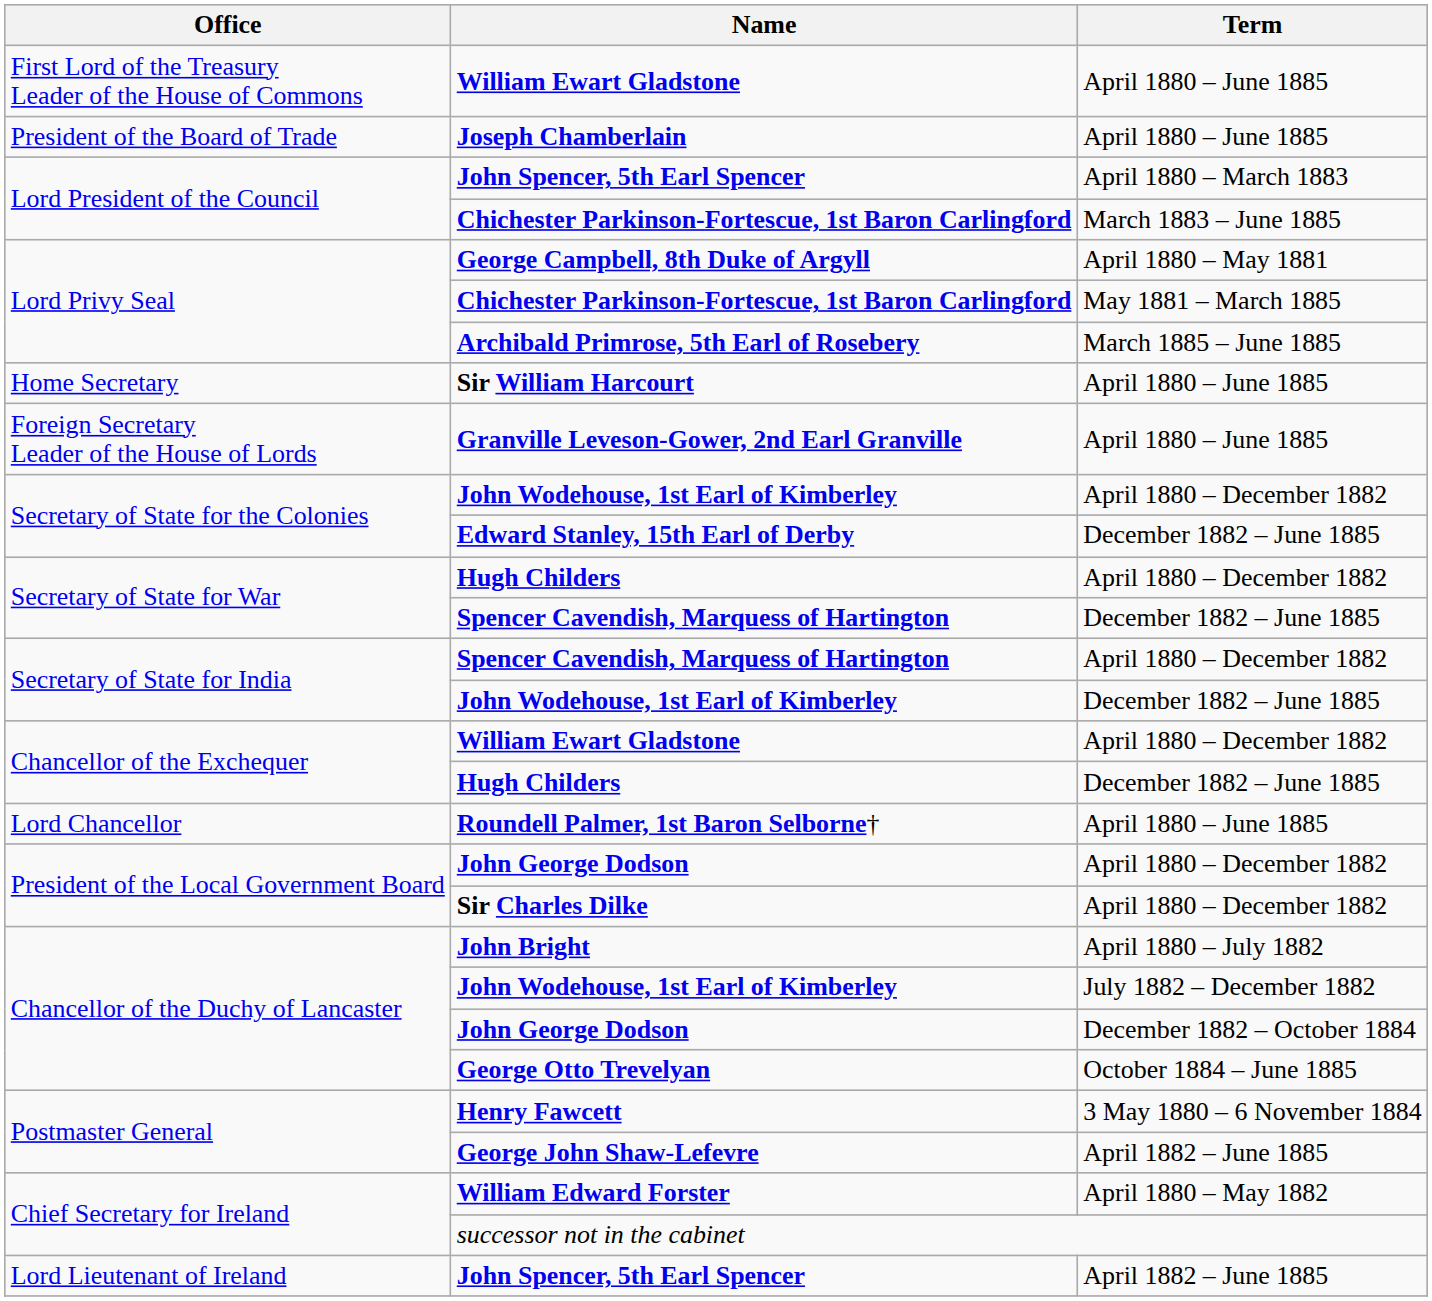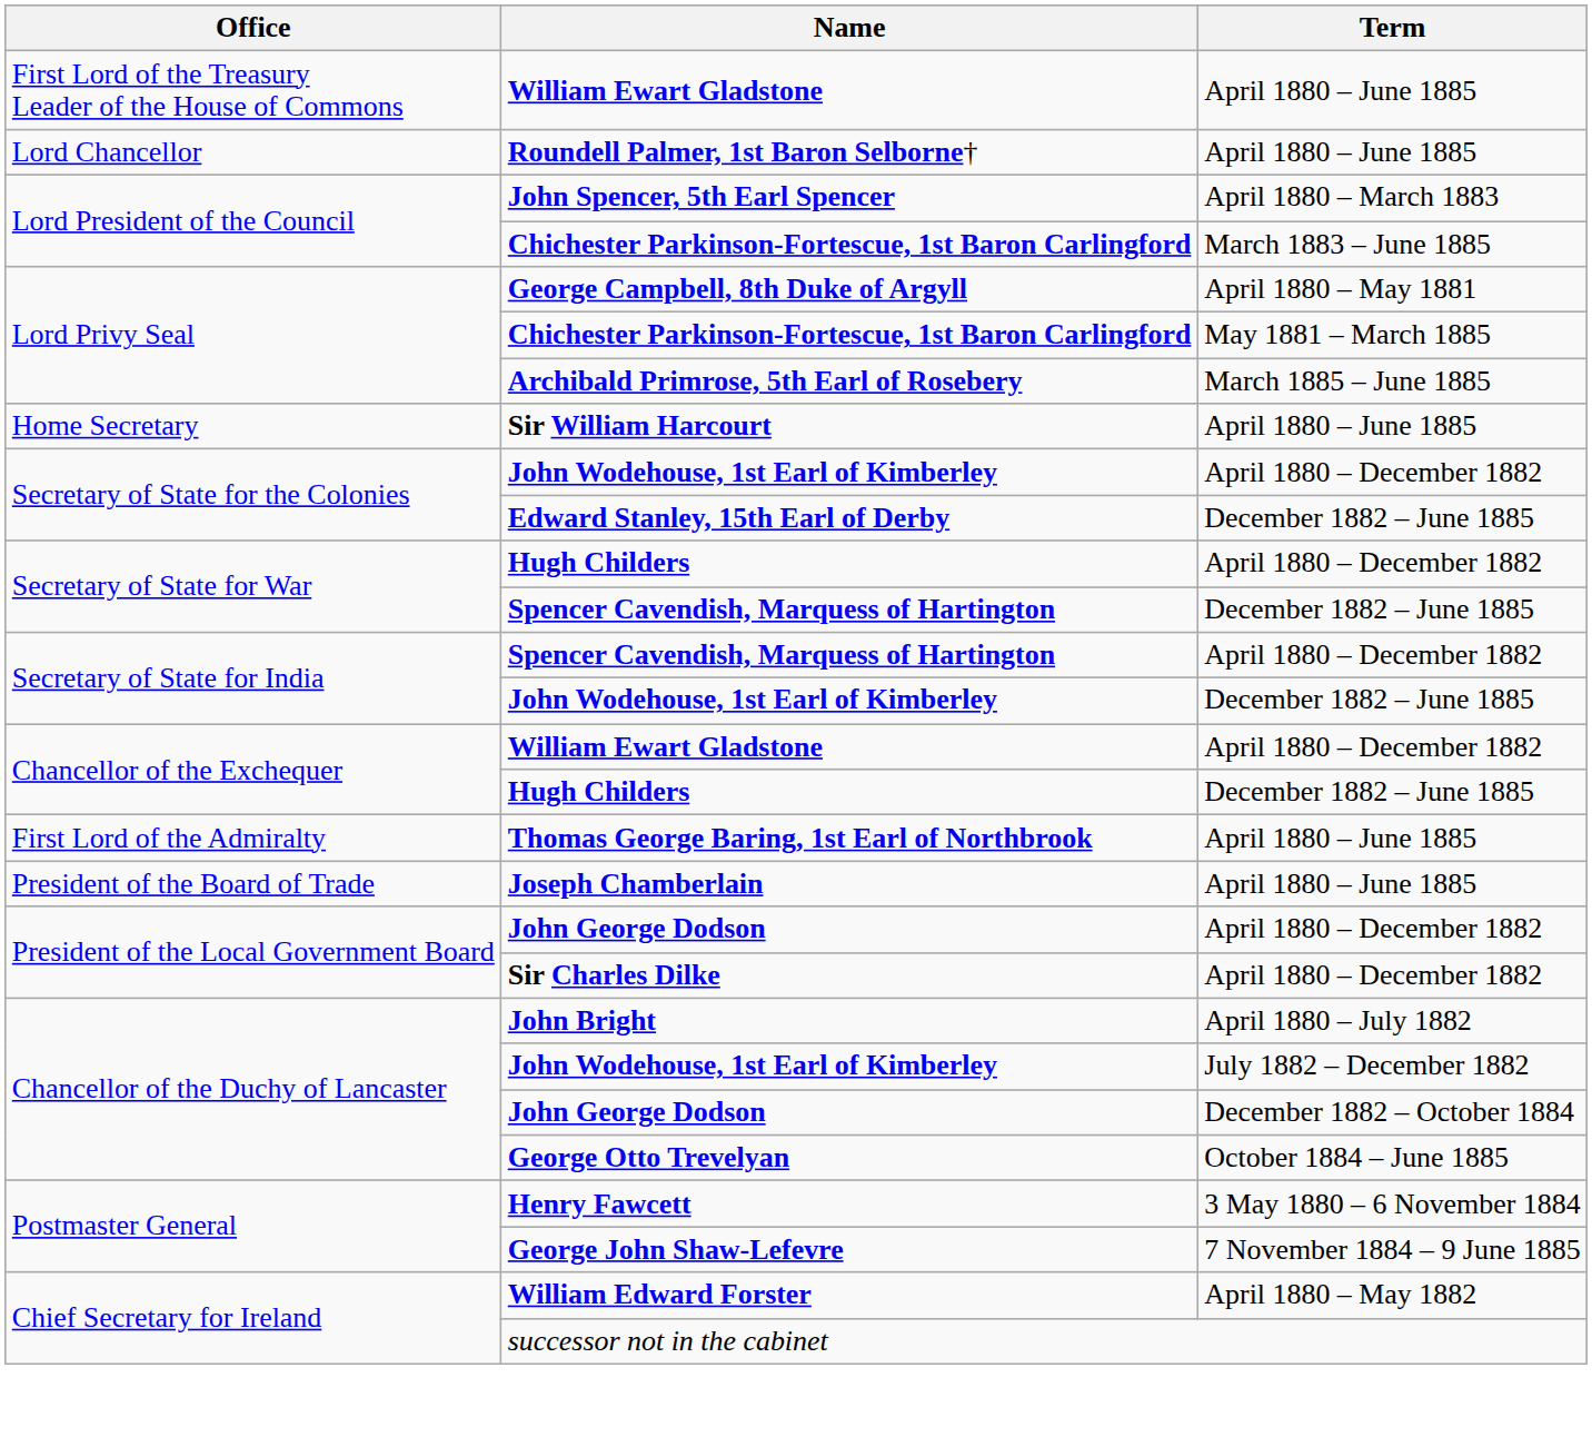 <table class=wikitable>
 <tr>
 <th>Office</th>
 <th>Name</th>
 <th>Term</th>
 </tr>
 <tr>
 <td><a href='#'>First Lord of the Treasury</a><br><a href='#'>Leader of the House of Commons</a></td>
 <td><strong><a href='#'>William Ewart Gladstone</a></strong></td>
 <td>April 1880 – June 1885</td>
 </tr>
 <tr>
-<td><a href='#'>President of the Board of Trade</a></td>
-<td><strong><a href='#'>Joseph Chamberlain</a></strong></td>
+<td><a href='#'>Lord Chancellor</a></td>
+<td><strong><a href='#'>Roundell Palmer, 1st Baron Selborne</a></strong>†</td>
 <td>April 1880 – June 1885</td>
 </tr>
 <tr>
 <td rowspan=2><a href='#'>Lord President of the Council</a></td>
 <td><strong><a href='#'>John Spencer, 5th Earl Spencer</a></strong></td>
 <td>April 1880 – March 1883</td>
 </tr>
 <tr>
 <td><strong><a href='#'>Chichester Parkinson-Fortescue, 1st Baron Carlingford</a></strong></td>
 <td>March 1883 – June 1885</td>
 </tr>
 <tr>
 <td rowspan=3><a href='#'>Lord Privy Seal</a></td>
 <td><strong><a href='#'>George Campbell, 8th Duke of Argyll</a></strong></td>
 <td>April 1880 – May 1881</td>
 </tr>
 <tr>
 <td><strong><a href='#'>Chichester Parkinson-Fortescue, 1st Baron Carlingford</a></strong></td>
 <td>May 1881 – March 1885</td>
 </tr>
 <tr>
 <td><strong><a href='#'>Archibald Primrose, 5th Earl of Rosebery</a></strong></td>
 <td>March 1885 – June 1885</td>
 </tr>
 <tr>
 <td><a href='#'>Home Secretary</a></td>
 <td><strong>Sir <a href='#'>William Harcourt</a></strong></td>
-<td>April 1880 – June 1885</td>
-</tr>
-<tr>
-<td><a href='#'>Foreign Secretary</a><br><a href='#'>Leader of the House of Lords</a></td>
-<td><strong><a href='#'>Granville Leveson-Gower, 2nd Earl Granville</a></strong></td>
 <td>April 1880 – June 1885</td>
 </tr>
 <tr>
 <td rowspan=2><a href='#'>Secretary of State for the Colonies</a></td>
 <td><strong><a href='#'>John Wodehouse, 1st Earl of Kimberley</a></strong></td>
 <td>April 1880 – December 1882</td>
 </tr>
 <tr>
 <td><strong><a href='#'>Edward Stanley, 15th Earl of Derby</a></strong></td>
 <td>December 1882 – June 1885</td>
 </tr>
 <tr>
 <td rowspan=2><a href='#'>Secretary of State for War</a></td>
 <td><strong><a href='#'>Hugh Childers</a></strong></td>
 <td>April 1880 – December 1882</td>
 </tr>
 <tr>
 <td><strong><a href='#'>Spencer Cavendish, Marquess of Hartington</a></strong></td>
 <td>December 1882 – June 1885</td>
 </tr>
 <tr>
 <td rowspan=2><a href='#'>Secretary of State for India</a></td>
 <td><strong><a href='#'>Spencer Cavendish, Marquess of Hartington</a></strong></td>
 <td>April 1880 – December 1882</td>
 </tr>
 <tr>
 <td><strong><a href='#'>John Wodehouse, 1st Earl of Kimberley</a></strong></td>
 <td>December 1882 – June 1885</td>
 </tr>
 <tr>
 <td rowspan=2><a href='#'>Chancellor of the Exchequer</a></td>
 <td><strong><a href='#'>William Ewart Gladstone</a></strong></td>
 <td>April 1880 – December 1882</td>
 </tr>
 <tr>
 <td><strong><a href='#'>Hugh Childers</a></strong></td>
 <td>December 1882 – June 1885</td>
 </tr>
 <tr>
-<td><a href='#'>Lord Chancellor</a></td>
-<td><strong><a href='#'>Roundell Palmer, 1st Baron Selborne</a></strong>†</td>
+<td><a href='#'>First Lord of the Admiralty</a></td>
+<td><strong><a href='#'>Thomas George Baring, 1st Earl of Northbrook</a></strong></td>
+<td>April 1880 – June 1885</td>
+</tr>
+<tr>
+<td><a href='#'>President of the Board of Trade</a></td>
+<td><strong><a href='#'>Joseph Chamberlain</a></strong></td>
 <td>April 1880 – June 1885</td>
 </tr>
 <tr>
 <td rowspan=2><a href='#'>President of the Local Government Board</a></td>
 <td><strong><a href='#'>John George Dodson</a></strong></td>
 <td>April 1880 – December 1882</td>
 </tr>
 <tr>
 <td><strong>Sir <a href='#'>Charles Dilke</a></strong></td>
 <td>April 1880 – December 1882</td>
 </tr>
 <tr>
 <td rowspan=4><a href='#'>Chancellor of the Duchy of Lancaster</a></td>
 <td><strong><a href='#'>John Bright</a></strong></td>
 <td>April 1880 – July 1882</td>
 </tr>
 <tr>
 <td><strong><a href='#'>John Wodehouse, 1st Earl of Kimberley</a></strong></td>
 <td>July 1882 – December 1882</td>
 </tr>
 <tr>
 <td><strong><a href='#'>John George Dodson</a></strong></td>
 <td>December 1882 – October 1884</td>
 </tr>
 <tr>
 <td><strong><a href='#'>George Otto Trevelyan</a></strong></td>
 <td>October 1884 – June 1885</td>
 </tr>
 <tr>
 <td rowspan=2><a href='#'>Postmaster General</a></td>
 <td><strong><a href='#'>Henry Fawcett</a></strong></td>
 <td>3 May 1880 – 6 November 1884</td>
 </tr>
 <tr>
 <td><strong><a href='#'>George John Shaw-Lefevre</a></strong></td>
-<td>April 1882 – June 1885</td>
+<td>7 November 1884 – 9 June 1885</td>
 </tr>
 <tr>
 <td rowspan=2><a href='#'>Chief Secretary for Ireland</a></td>
 <td><strong><a href='#'>William Edward Forster</a></strong></td>
 <td>April 1880 – May 1882</td>
 </tr>
 <tr>
 <td colspan=2><em>successor not in the cabinet</em></td>
 </tr>
-<tr>
-<td><a href='#'>Lord Lieutenant of Ireland</a></td>
-<td><strong><a href='#'>John Spencer, 5th Earl Spencer</a></strong></td>
-<td>April 1882 – June 1885</td>
-</tr>
 </table>
